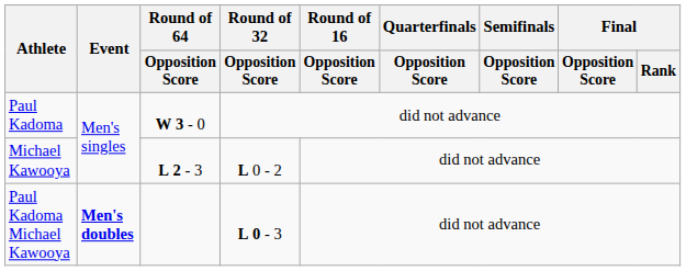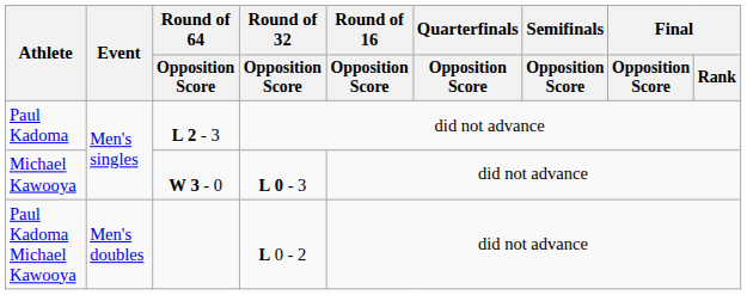 <table class=wikitable style=font-size:90%;text-align:center>
 <tr>
 <th rowspan=2>Athlete</th>
 <th rowspan=2>Event</th>
 <th>Round of 64</th>
 <th>Round of 32</th>
 <th>Round of 16</th>
 <th>Quarterfinals</th>
 <th>Semifinals</th>
 <th colspan=2>Final</th>
 </tr>
 <tr style=font-size:95%>
 <th>Opposition<br>Score</th>
 <th>Opposition<br>Score</th>
 <th>Opposition<br>Score</th>
 <th>Opposition<br>Score</th>
 <th>Opposition<br>Score</th>
 <th>Opposition<br>Score</th>
 <th>Rank</th>
 </tr>
 <tr>
 <td align=left><a href='#'>Paul Kadoma</a></td>
 <td align=left rowspan=2><a href='#'>Men's singles</a></td>
-<td><br><strong>W</strong> <strong>3</strong> - 0</td>
+<td><br><strong>L</strong> <strong>2</strong> - 3</td>
 <td colspan=6>did not advance</td>
 </tr>
 <tr>
 <td align=left><a href='#'>Michael Kawooya</a></td>
-<td><br><strong>L</strong> <strong>2</strong> - 3</td>
-<td><br><strong>L</strong> 0 - 2</td>
+<td><br><strong>W</strong> <strong>3</strong> - 0</td>
+<td><br><strong>L</strong> <strong>0</strong> - 3</td>
 <td colspan=5>did not advance</td>
 </tr>
 <tr>
 <td align=left><a href='#'>Paul Kadoma</a> <br> <a href='#'>Michael Kawooya</a></td>
-<td align=left><strong><a href='#'>Men's doubles</a></strong></td>
+<td align=left><a href='#'>Men's doubles</a></td>
 <td></td>
-<td><br><strong>L</strong> <strong>0</strong> - 3</td>
+<td><br><strong>L</strong> 0 - 2</td>
 <td colspan=5>did not advance</td>
 </tr>
 </table>
